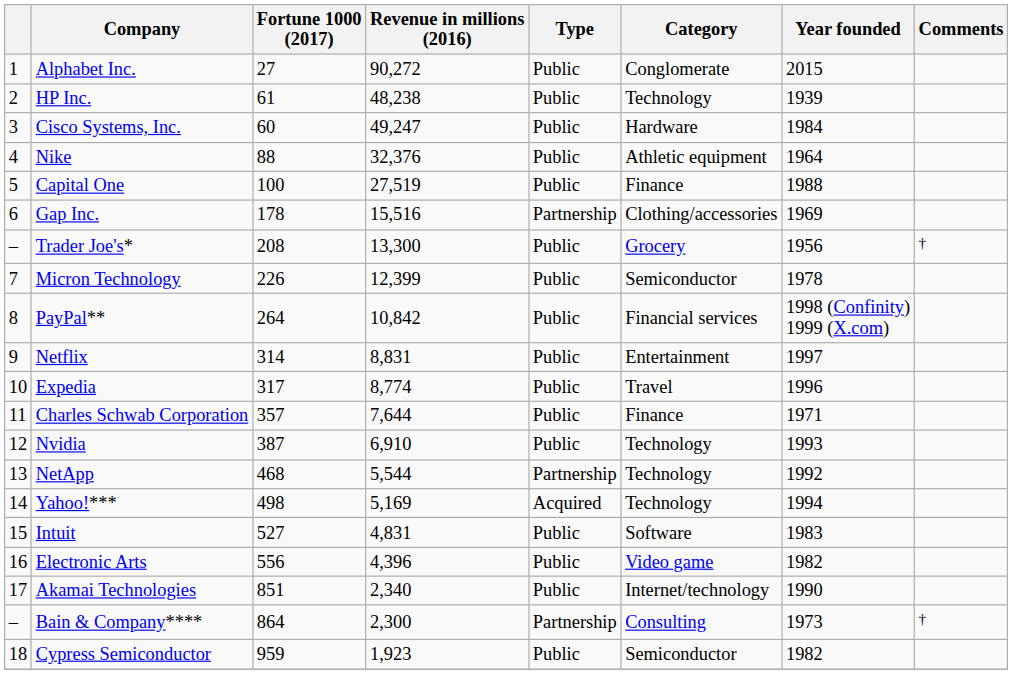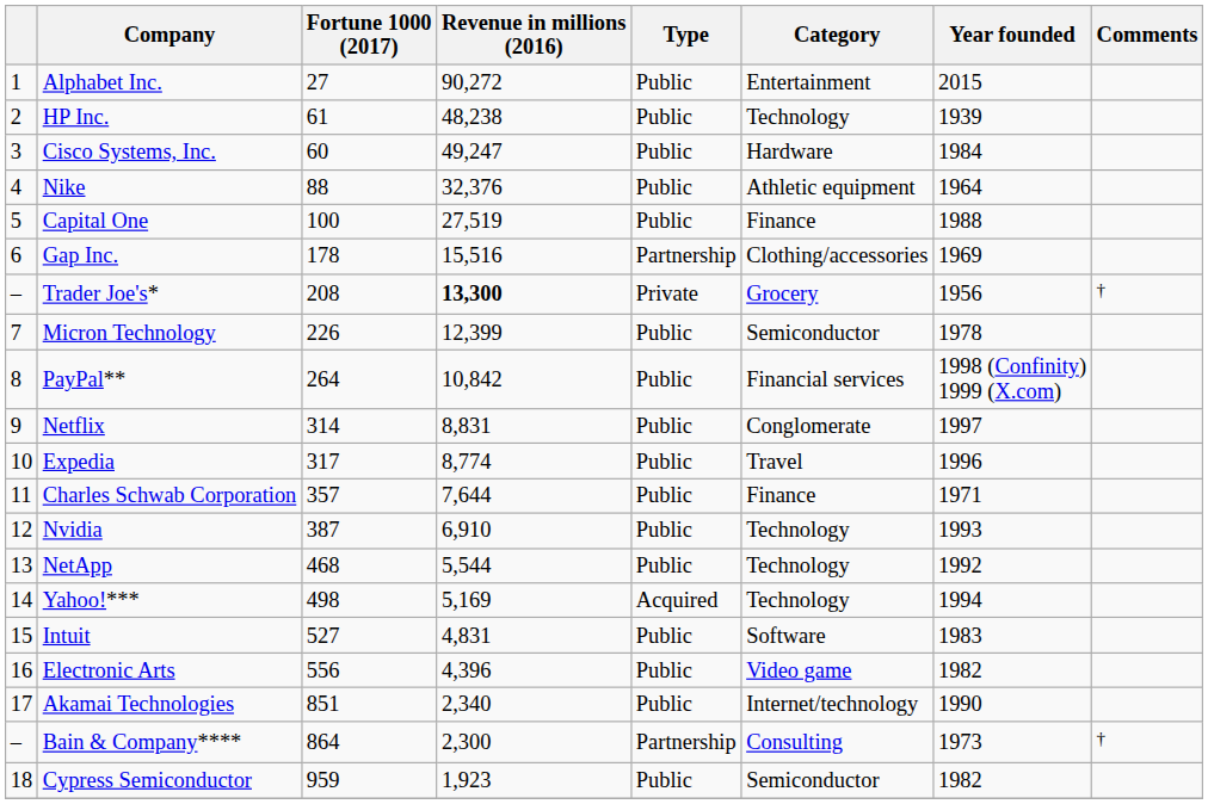 <table class="wikitable sortable">
 <tr>
 <th></th>
 <th>Company</th>
 <th>Fortune 1000<br>(2017)</th>
 <th>Revenue in millions<br>(2016)</th>
 <th>Type</th>
 <th>Category</th>
 <th>Year founded</th>
 <th>Comments</th>
 </tr>
 <tr>
 <td>1</td>
 <td><a href='#'>Alphabet Inc.</a></td>
 <td>27</td>
 <td>90,272</td>
 <td>Public</td>
-<td>Conglomerate</td>
+<td>Entertainment</td>
 <td>2015</td>
 <td></td>
 </tr>
 <tr>
 <td>2</td>
 <td><a href='#'>HP Inc.</a></td>
 <td>61</td>
 <td>48,238</td>
 <td>Public</td>
 <td>Technology</td>
 <td>1939</td>
 <td></td>
 </tr>
 <tr>
 <td>3</td>
 <td><a href='#'>Cisco Systems, Inc.</a></td>
 <td>60</td>
 <td>49,247</td>
 <td>Public</td>
 <td>Hardware</td>
 <td>1984</td>
 <td></td>
 </tr>
 <tr>
 <td>4</td>
 <td><a href='#'>Nike</a></td>
 <td>88</td>
 <td>32,376</td>
 <td>Public</td>
 <td>Athletic equipment</td>
 <td>1964</td>
 <td></td>
 </tr>
 <tr>
 <td>5</td>
 <td><a href='#'>Capital One</a></td>
 <td>100</td>
 <td>27,519</td>
 <td>Public</td>
 <td>Finance</td>
 <td>1988</td>
 <td></td>
 </tr>
 <tr>
 <td>6</td>
 <td><a href='#'>Gap Inc.</a></td>
 <td>178</td>
 <td>15,516</td>
 <td>Partnership</td>
 <td>Clothing/accessories</td>
 <td>1969</td>
 <td></td>
 </tr>
 <tr>
 <td>–</td>
 <td><a href='#'>Trader Joe's</a>*</td>
 <td>208</td>
-<td>13,300</td>
-<td>Public</td>
+<td><strong>13,300</strong></td>
+<td>Private</td>
 <td><a href='#'>Grocery</a></td>
 <td>1956</td>
 <td><sup>†</sup> </td>
 </tr>
 <tr>
 <td>7</td>
 <td><a href='#'>Micron Technology</a></td>
 <td>226</td>
 <td>12,399</td>
 <td>Public</td>
 <td>Semiconductor</td>
 <td>1978</td>
 <td></td>
 </tr>
 <tr>
 <td>8</td>
 <td><a href='#'>PayPal</a>**</td>
 <td>264</td>
 <td>10,842</td>
 <td>Public</td>
 <td>Financial services</td>
 <td>1998 (<a href='#'>Confinity</a>)<br>1999 (<a href='#'>X.com</a>)</td>
 <td></td>
 </tr>
 <tr>
 <td>9</td>
 <td><a href='#'>Netflix</a></td>
 <td>314</td>
 <td>8,831</td>
 <td>Public</td>
-<td>Entertainment</td>
+<td>Conglomerate</td>
 <td>1997</td>
 <td></td>
 </tr>
 <tr>
 <td>10</td>
 <td><a href='#'>Expedia</a></td>
 <td>317</td>
 <td>8,774</td>
 <td>Public</td>
 <td>Travel</td>
 <td>1996</td>
 <td></td>
 </tr>
 <tr>
 <td>11</td>
 <td><a href='#'>Charles Schwab Corporation</a></td>
 <td>357</td>
 <td>7,644</td>
 <td>Public</td>
 <td>Finance</td>
 <td>1971</td>
 <td></td>
 </tr>
 <tr>
 <td>12</td>
 <td><a href='#'>Nvidia</a></td>
 <td>387</td>
 <td>6,910</td>
 <td>Public</td>
 <td>Technology</td>
 <td>1993</td>
 <td></td>
 </tr>
 <tr>
 <td>13</td>
 <td><a href='#'>NetApp</a></td>
 <td>468</td>
 <td>5,544</td>
-<td>Partnership</td>
+<td>Public</td>
 <td>Technology</td>
 <td>1992</td>
 <td></td>
 </tr>
 <tr>
 <td>14</td>
 <td><a href='#'>Yahoo!</a>***</td>
 <td>498</td>
 <td>5,169</td>
 <td>Acquired</td>
 <td>Technology</td>
 <td>1994</td>
 <td></td>
 </tr>
 <tr>
 <td>15</td>
 <td><a href='#'>Intuit</a></td>
 <td>527</td>
 <td>4,831</td>
 <td>Public</td>
 <td>Software</td>
 <td>1983</td>
 <td></td>
 </tr>
 <tr 498>
 <td>16</td>
 <td><a href='#'>Electronic Arts</a></td>
 <td>556</td>
 <td>4,396</td>
 <td>Public</td>
 <td><a href='#'>Video game</a></td>
 <td>1982</td>
 <td></td>
 </tr>
 <tr>
 <td>17</td>
 <td><a href='#'>Akamai Technologies</a></td>
 <td>851</td>
 <td>2,340</td>
 <td>Public</td>
 <td>Internet/technology</td>
 <td>1990</td>
 <td></td>
 </tr>
 <tr>
 <td>–</td>
 <td><a href='#'>Bain & Company</a>****</td>
 <td>864</td>
 <td>2,300</td>
 <td>Partnership</td>
 <td><a href='#'>Consulting</a></td>
 <td>1973</td>
 <td><sup>†</sup> </td>
 </tr>
 <tr>
 <td>18</td>
 <td><a href='#'>Cypress Semiconductor</a></td>
 <td>959</td>
 <td>1,923</td>
 <td>Public</td>
 <td>Semiconductor</td>
 <td>1982</td>
 <td></td>
 </tr>
 <tr 1998>
 </tr>
 <tr>
 </tr>
 </table>
